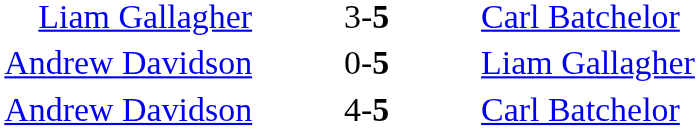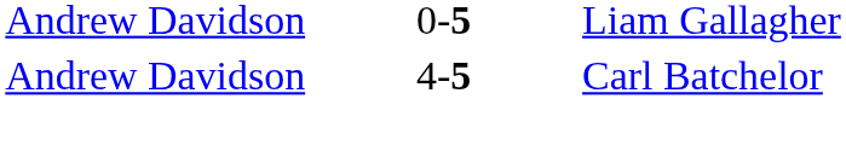 <table style="text-align:center">
 <tr>
 <th width=223></th>
 <th width=100></th>
 <th width=223></th>
-</tr>
-<tr>
-<td align=right><a href='#'>Liam Gallagher</a> </td>
-<td>3-<strong>5</strong></td>
-<td align=left> <a href='#'>Carl Batchelor</a></td>
 </tr>
 <tr>
 <td align=right><a href='#'>Andrew Davidson</a> </td>
 <td>0-<strong>5</strong></td>
 <td align=left> <a href='#'>Liam Gallagher</a></td>
 </tr>
 <tr>
 <td align=right><a href='#'>Andrew Davidson</a> </td>
 <td>4-<strong>5</strong></td>
 <td align=left> <a href='#'>Carl Batchelor</a></td>
 </tr>
 </table>
